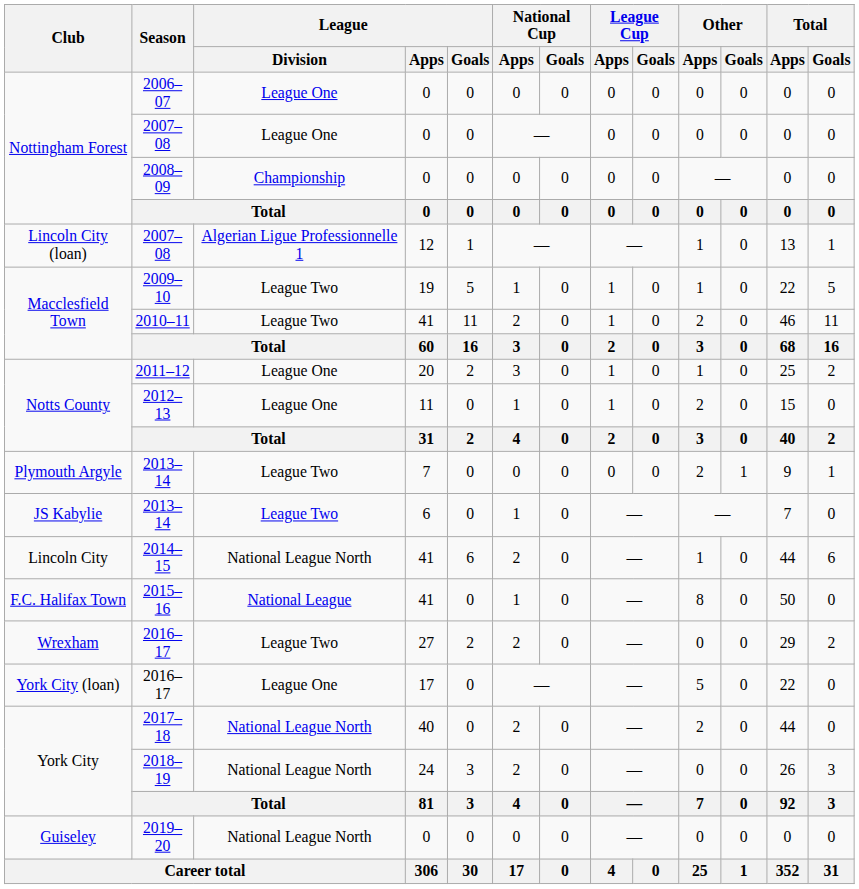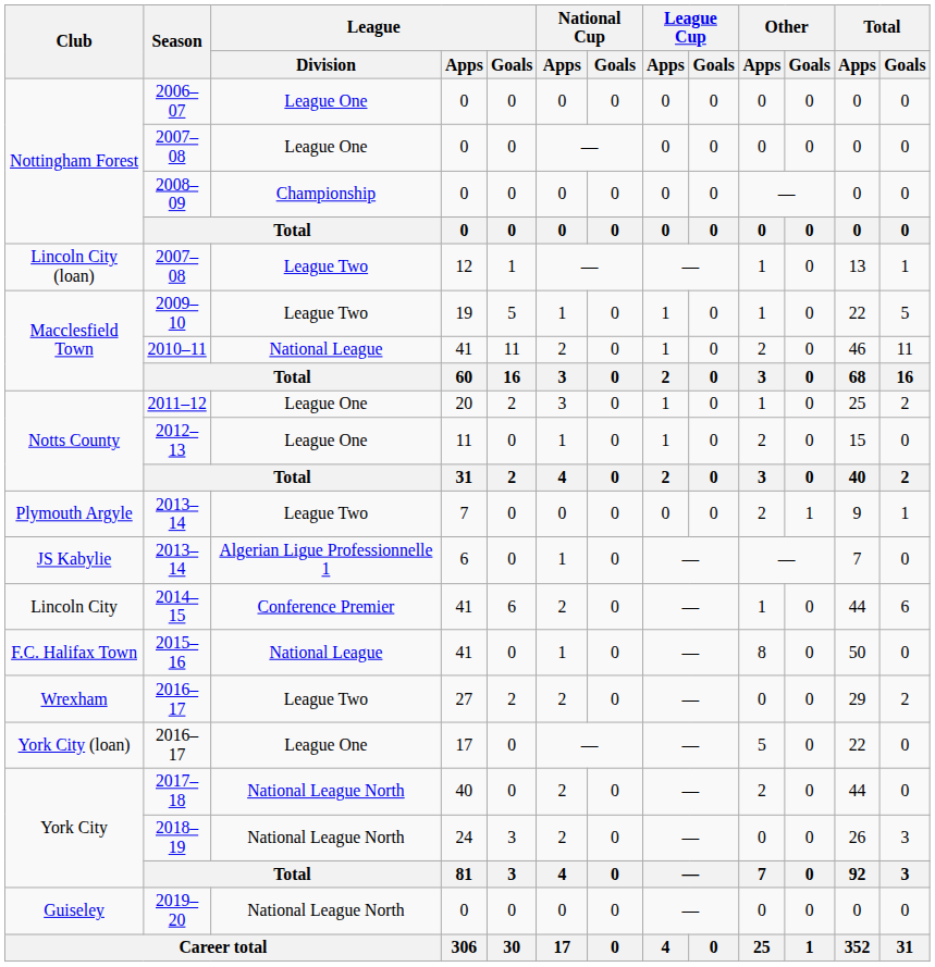 <table class=wikitable style=text-align:center>
 <tr>
 <th rowspan=2>Club</th>
 <th rowspan=2>Season</th>
 <th colspan=3>League</th>
 <th colspan=2>National Cup</th>
 <th colspan=2><a href='#'>League Cup</a></th>
 <th colspan=2>Other</th>
 <th colspan=2>Total</th>
 </tr>
 <tr>
 <th>Division</th>
 <th>Apps</th>
 <th>Goals</th>
 <th>Apps</th>
 <th>Goals</th>
 <th>Apps</th>
 <th>Goals</th>
 <th>Apps</th>
 <th>Goals</th>
 <th>Apps</th>
 <th>Goals</th>
 </tr>
 <tr>
 <td rowspan=4><a href='#'>Nottingham Forest</a></td>
 <td><a href='#'>2006–07</a></td>
 <td><a href='#'>League One</a></td>
 <td>0</td>
 <td>0</td>
 <td>0</td>
 <td>0</td>
 <td>0</td>
 <td>0</td>
 <td>0</td>
 <td>0</td>
 <td>0</td>
 <td>0</td>
 </tr>
 <tr>
 <td><a href='#'>2007–08</a></td>
 <td>League One</td>
 <td>0</td>
 <td>0</td>
 <td colspan=2>—</td>
 <td>0</td>
 <td>0</td>
 <td>0</td>
 <td>0</td>
 <td>0</td>
 <td>0</td>
 </tr>
 <tr>
 <td><a href='#'>2008–09</a></td>
 <td><a href='#'>Championship</a></td>
 <td>0</td>
 <td>0</td>
 <td>0</td>
 <td>0</td>
 <td>0</td>
 <td>0</td>
 <td colspan=2>—</td>
 <td>0</td>
 <td>0</td>
 </tr>
 <tr>
 <th colspan=2>Total</th>
 <th>0</th>
 <th>0</th>
 <th>0</th>
 <th>0</th>
 <th>0</th>
 <th>0</th>
 <th>0</th>
 <th>0</th>
 <th>0</th>
 <th>0</th>
 </tr>
 <tr>
 <td><a href='#'>Lincoln City</a> (loan)</td>
 <td><a href='#'>2007–08</a></td>
-<td><a href='#'>Algerian Ligue Professionnelle 1</a></td>
+<td><a href='#'>League Two</a></td>
 <td>12</td>
 <td>1</td>
 <td colspan=2>—</td>
 <td colspan=2>—</td>
 <td>1</td>
 <td>0</td>
 <td>13</td>
 <td>1</td>
 </tr>
 <tr>
 <td rowspan=3><a href='#'>Macclesfield Town</a></td>
 <td><a href='#'>2009–10</a></td>
 <td>League Two</td>
 <td>19</td>
 <td>5</td>
 <td>1</td>
 <td>0</td>
 <td>1</td>
 <td>0</td>
 <td>1</td>
 <td>0</td>
 <td>22</td>
 <td>5</td>
 </tr>
 <tr>
 <td><a href='#'>2010–11</a></td>
-<td>League Two</td>
+<td><a href='#'>National League</a></td>
 <td>41</td>
 <td>11</td>
 <td>2</td>
 <td>0</td>
 <td>1</td>
 <td>0</td>
 <td>2</td>
 <td>0</td>
 <td>46</td>
 <td>11</td>
 </tr>
 <tr>
 <th colspan=2>Total</th>
 <th>60</th>
 <th>16</th>
 <th>3</th>
 <th>0</th>
 <th>2</th>
 <th>0</th>
 <th>3</th>
 <th>0</th>
 <th>68</th>
 <th>16</th>
 </tr>
 <tr>
 <td rowspan=3><a href='#'>Notts County</a></td>
 <td><a href='#'>2011–12</a></td>
 <td>League One</td>
 <td>20</td>
 <td>2</td>
 <td>3</td>
 <td>0</td>
 <td>1</td>
 <td>0</td>
 <td>1</td>
 <td>0</td>
 <td>25</td>
 <td>2</td>
 </tr>
 <tr>
 <td><a href='#'>2012–13</a></td>
 <td>League One</td>
 <td>11</td>
 <td>0</td>
 <td>1</td>
 <td>0</td>
 <td>1</td>
 <td>0</td>
 <td>2</td>
 <td>0</td>
 <td>15</td>
 <td>0</td>
 </tr>
 <tr>
 <th colspan=2>Total</th>
 <th>31</th>
 <th>2</th>
 <th>4</th>
 <th>0</th>
 <th>2</th>
 <th>0</th>
 <th>3</th>
 <th>0</th>
 <th>40</th>
 <th>2</th>
 </tr>
 <tr>
 <td><a href='#'>Plymouth Argyle</a></td>
 <td><a href='#'>2013–14</a></td>
 <td>League Two</td>
 <td>7</td>
 <td>0</td>
 <td>0</td>
 <td>0</td>
 <td>0</td>
 <td>0</td>
 <td>2</td>
 <td>1</td>
 <td>9</td>
 <td>1</td>
 </tr>
 <tr>
 <td><a href='#'>JS Kabylie</a></td>
 <td><a href='#'>2013–14</a></td>
-<td><a href='#'>League Two</a></td>
+<td><a href='#'>Algerian Ligue Professionnelle 1</a></td>
 <td>6</td>
 <td>0</td>
 <td>1</td>
 <td>0</td>
 <td colspan=2>—</td>
 <td colspan=2>—</td>
 <td>7</td>
 <td>0</td>
 </tr>
 <tr>
 <td>Lincoln City</td>
 <td><a href='#'>2014–15</a></td>
-<td>National League North</td>
+<td><a href='#'>Conference Premier</a></td>
 <td>41</td>
 <td>6</td>
 <td>2</td>
 <td>0</td>
 <td colspan=2>—</td>
 <td>1</td>
 <td>0</td>
 <td>44</td>
 <td>6</td>
 </tr>
 <tr>
 <td><a href='#'>F.C. Halifax Town</a></td>
 <td><a href='#'>2015–16</a></td>
 <td><a href='#'>National League</a></td>
 <td>41</td>
 <td>0</td>
 <td>1</td>
 <td>0</td>
 <td colspan=2>—</td>
 <td>8</td>
 <td>0</td>
 <td>50</td>
 <td>0</td>
 </tr>
 <tr>
 <td><a href='#'>Wrexham</a></td>
 <td><a href='#'>2016–17</a></td>
 <td>League Two</td>
 <td>27</td>
 <td>2</td>
 <td>2</td>
 <td>0</td>
 <td colspan=2>—</td>
 <td>0</td>
 <td>0</td>
 <td>29</td>
 <td>2</td>
 </tr>
 <tr>
 <td><a href='#'>York City</a> (loan)</td>
 <td>2016–17</td>
 <td>League One</td>
 <td>17</td>
 <td>0</td>
 <td colspan=2>—</td>
 <td colspan=2>—</td>
 <td>5</td>
 <td>0</td>
 <td>22</td>
 <td>0</td>
 </tr>
 <tr>
 <td rowspan=3>York City</td>
 <td><a href='#'>2017–18</a></td>
 <td><a href='#'>National League North</a></td>
 <td>40</td>
 <td>0</td>
 <td>2</td>
 <td>0</td>
 <td colspan=2>—</td>
 <td>2</td>
 <td>0</td>
 <td>44</td>
 <td>0</td>
 </tr>
 <tr>
 <td><a href='#'>2018–19</a></td>
 <td>National League North</td>
 <td>24</td>
 <td>3</td>
 <td>2</td>
 <td>0</td>
 <td colspan=2>—</td>
 <td>0</td>
 <td>0</td>
 <td>26</td>
 <td>3</td>
 </tr>
 <tr>
 <th colspan=2>Total</th>
 <th>81</th>
 <th>3</th>
 <th>4</th>
 <th>0</th>
 <th colspan=2>—</th>
 <th>7</th>
 <th>0</th>
 <th>92</th>
 <th>3</th>
 </tr>
 <tr>
 <td><a href='#'>Guiseley</a></td>
 <td><a href='#'>2019–20</a></td>
 <td>National League North</td>
 <td>0</td>
 <td>0</td>
 <td>0</td>
 <td>0</td>
 <td colspan=2>—</td>
 <td>0</td>
 <td>0</td>
 <td>0</td>
 <td>0</td>
 </tr>
 <tr>
 <th colspan=3>Career total</th>
 <th>306</th>
 <th>30</th>
 <th>17</th>
 <th>0</th>
 <th>4</th>
 <th>0</th>
 <th>25</th>
 <th>1</th>
 <th>352</th>
 <th>31</th>
 </tr>
 </table>
